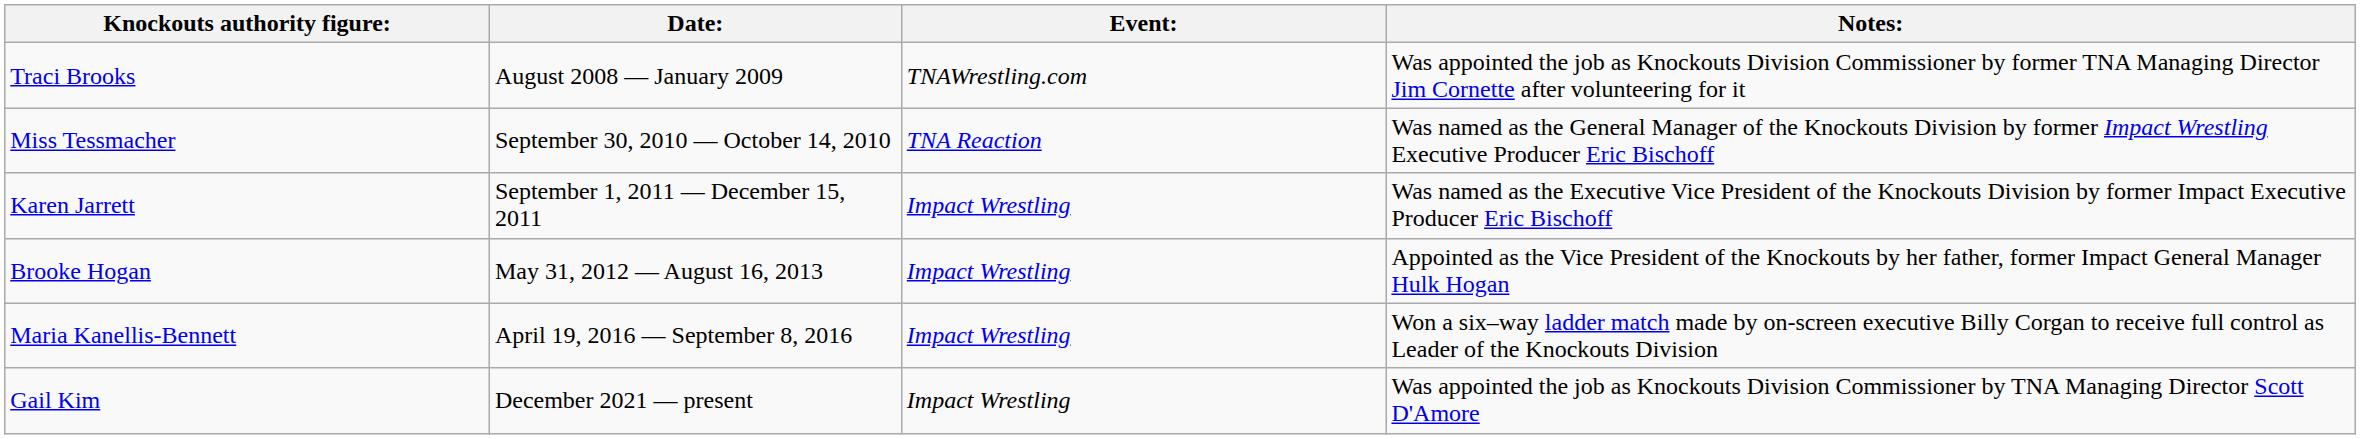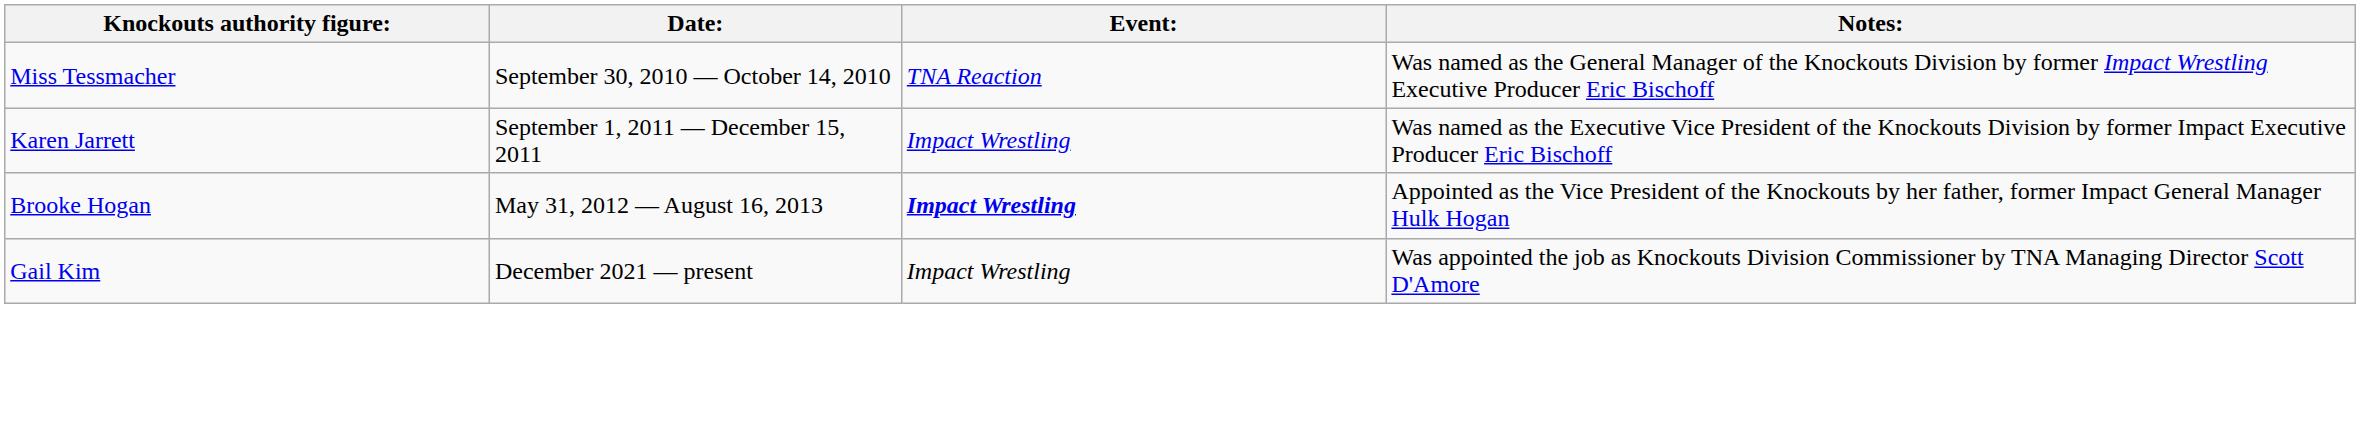 <table class="wikitable">
 <tr>
 <th width=20%><strong>Knockouts authority figure:</strong></th>
 <th width=17%><strong>Date:</strong></th>
 <th width=20%><strong>Event:</strong></th>
 <th width=40%><strong>Notes:</strong></th>
-</tr>
-<tr>
-<td><a href='#'>Traci Brooks</a></td>
-<td>August 2008 — January 2009</td>
-<td><em>TNAWrestling.com</em></td>
-<td>Was appointed the job as Knockouts Division Commissioner by former TNA Managing Director <a href='#'>Jim Cornette</a> after volunteering for it</td>
 </tr>
 <tr>
 <td><a href='#'>Miss Tessmacher</a></td>
 <td>September 30, 2010 — October 14, 2010</td>
 <td><em><a href='#'>TNA Reaction</a></em></td>
 <td>Was named as the General Manager of the Knockouts Division by former <em><a href='#'>Impact Wrestling</a></em> Executive Producer <a href='#'>Eric Bischoff</a></td>
 </tr>
 <tr>
 <td><a href='#'>Karen Jarrett</a></td>
 <td>September 1, 2011 — December 15, 2011</td>
 <td><em><a href='#'>Impact Wrestling</a></em></td>
 <td>Was named as the Executive Vice President of the Knockouts Division by former Impact Executive Producer <a href='#'>Eric Bischoff</a></td>
 </tr>
 <tr>
 <td><a href='#'>Brooke Hogan</a></td>
 <td>May 31, 2012 — August 16, 2013</td>
-<td><em><a href='#'>Impact Wrestling</a></em></td>
+<td><strong><em><a href='#'>Impact Wrestling</a></em></strong></td>
 <td>Appointed as the Vice President of the Knockouts by her father, former Impact General Manager <a href='#'>Hulk Hogan</a></td>
-</tr>
-<tr>
-<td><a href='#'>Maria Kanellis-Bennett</a></td>
-<td>April 19, 2016 — September 8, 2016</td>
-<td><em><a href='#'>Impact Wrestling</a></em></td>
-<td>Won a six–way <a href='#'>ladder match</a> made by on-screen executive Billy Corgan to receive full control as Leader of the Knockouts Division</td>
 </tr>
 <tr>
 <td><a href='#'>Gail Kim</a></td>
 <td>December 2021 — present</td>
 <td><em>Impact Wrestling</em></td>
 <td>Was appointed the job as Knockouts Division Commissioner by TNA Managing Director <a href='#'>Scott D'Amore</a></td>
 </tr>
 </table>
